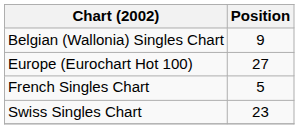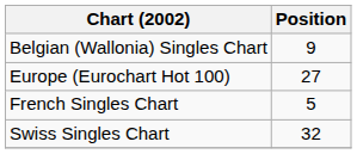 <table class="wikitable sortable">
 <tr>
 <th>Chart (2002)</th>
 <th align="center">Position</th>
 </tr>
 <tr>
 <td>Belgian (Wallonia) Singles Chart</td>
 <td align="center">9</td>
 </tr>
 <tr>
 <td align="left">Europe (Eurochart Hot 100)</td>
 <td align="center">27</td>
 </tr>
 <tr>
 <td>French Singles Chart</td>
 <td align="center">5</td>
 </tr>
 <tr>
 <td>Swiss Singles Chart</td>
-<td align="center">23</td>
+<td align="center">32</td>
 </tr>
 <tr>
 </tr>
 </table>
